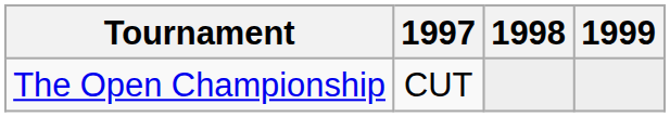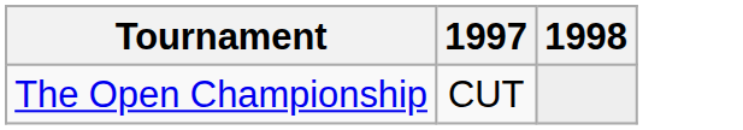 <table class="wikitable" style="font-size:95%;text-align:center;">
 <tr>
 <th>Tournament</th>
 <th>1997</th>
 <th>1998</th>
-<th>1999</th>
 </tr>
 <tr>
 <td align=left><a href='#'>The Open Championship</a></td>
 <td align="center">CUT</td>
 <td style="background:#eeeeee;"></td>
-<td style="background:#eeeeee;"></td>
 </tr>
 </table>
